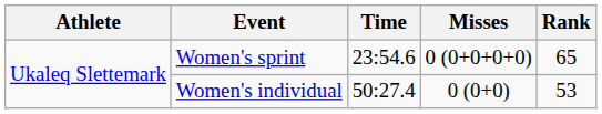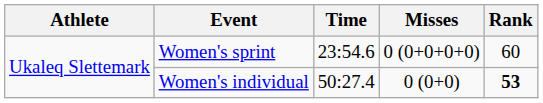 <table class="wikitable" style="font-size:90%">
 <tr>
 <th>Athlete</th>
 <th>Event</th>
 <th>Time</th>
 <th>Misses</th>
 <th>Rank</th>
 </tr>
 <tr align=center>
 <td align=left rowspan=2><a href='#'>Ukaleq Slettemark</a></td>
 <td align=left><a href='#'>Women's sprint</a></td>
 <td>23:54.6</td>
 <td>0 (0+0+0+0)</td>
-<td>65</td>
+<td>60</td>
 </tr>
 <tr align=center>
 <td align=left><a href='#'>Women's individual</a></td>
 <td>50:27.4</td>
 <td>0 (0+0)</td>
-<td>53</td>
+<td><strong>53</strong></td>
 </tr>
 </table>
